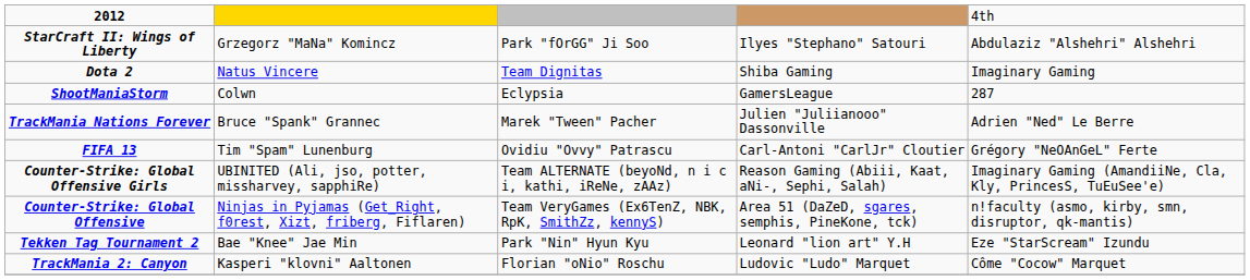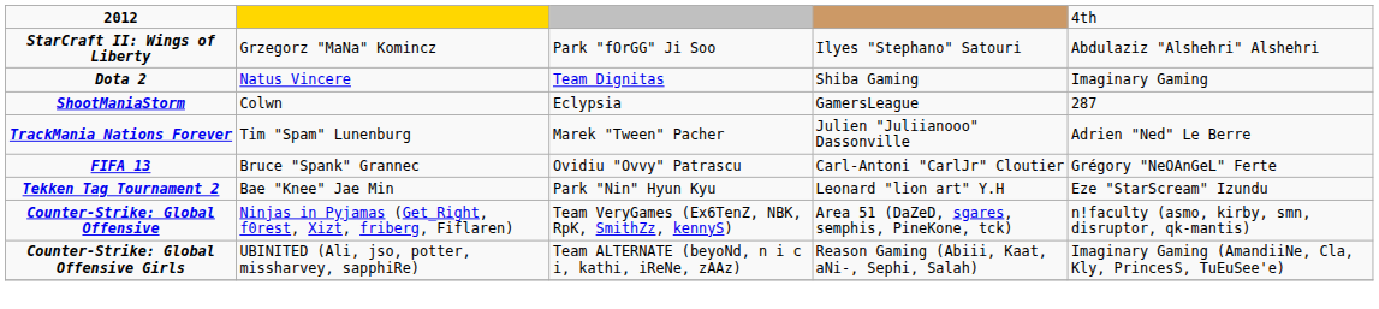 <table class="wikitable" style="text-align:left">
 <tr>
 <td style="text-align:center"><strong>2012</strong></td>
 <td style="text-align:center" bgcolor="gold"></td>
 <td style="text-align:center" bgcolor="silver"></td>
 <td style="text-align:center" bgcolor="CC9966"></td>
 <td>4th</td>
 </tr>
 <tr>
 <td style="text-align:center"><strong><em>StarCraft II: Wings of Liberty</em></strong></td>
 <td> Grzegorz "MaNa" Komincz</td>
 <td> Park "fOrGG" Ji Soo</td>
 <td> Ilyes "Stephano" Satouri</td>
 <td> Abdulaziz "Alshehri" Alshehri</td>
 </tr>
 <tr>
 <td style="text-align:center"><strong><em>Dota 2</em></strong></td>
 <td> <a href='#'>Natus Vincere</a></td>
 <td> <a href='#'>Team Dignitas</a></td>
 <td> Shiba Gaming</td>
 <td> Imaginary Gaming</td>
 </tr>
 <tr>
 <td style="text-align:center"><strong><em><a href='#'>ShootMania</a><a href='#'>Storm</a></em></strong></td>
 <td> Colwn</td>
 <td> Eclypsia</td>
 <td> GamersLeague</td>
 <td> 287</td>
 </tr>
 <tr>
 <td style="text-align:center"><strong><em><a href='#'>TrackMania Nations Forever</a></em></strong></td>
-<td> Bruce "Spank" Grannec</td>
+<td> Tim "Spam" Lunenburg</td>
 <td> Marek "Tween" Pacher</td>
 <td> Julien "Juliianooo" Dassonville</td>
 <td> Adrien "Ned" Le Berre</td>
 </tr>
 <tr>
 <td style="text-align:center"><strong><em><a href='#'>FIFA 13</a></em></strong></td>
-<td> Tim "Spam" Lunenburg</td>
+<td> Bruce "Spank" Grannec</td>
 <td> Ovidiu "Ovvy" Patrascu</td>
 <td> Carl-Antoni "CarlJr" Cloutier</td>
 <td> Grégory "NeOAnGeL" Ferte</td>
+</tr>
+<tr>
+<td style="text-align:center"><strong><em><a href='#'>Tekken Tag Tournament 2</a></em></strong></td>
+<td> Bae "Knee" Jae Min</td>
+<td> Park "Nin" Hyun Kyu</td>
+<td> Leonard "lion art" Y.H</td>
+<td> Eze "StarScream" Izundu</td>
+</tr>
+<tr>
+<td style="text-align:center"><strong><em><a href='#'>Counter-Strike: Global Offensive</a></em></strong></td>
+<td> <a href='#'>Ninjas in Pyjamas</a> (<a href='#'>Get_Right</a>, <a href='#'>f0rest</a>, <a href='#'>Xizt</a>, <a href='#'>friberg</a>, Fiflaren)</td>
+<td> Team VeryGames (Ex6TenZ, NBK, RpK, <a href='#'>SmithZz</a>, <a href='#'>kennyS</a>)</td>
+<td> Area 51 (DaZeD, <a href='#'>sgares</a>, semphis, PineKone, tck)</td>
+<td> n!faculty (asmo, kirby, smn, disruptor, qk-mantis)</td>
 </tr>
 <tr>
 <td style="text-align:center"><strong><em>Counter-Strike: Global Offensive Girls</em></strong></td>
 <td> UBINITED (Ali, jso, potter, missharvey, sapphiRe)</td>
 <td> Team ALTERNATE (beyoNd, n i c i, kathi, iReNe, zAAz)</td>
 <td> Reason Gaming (Abiii, Kaat, aNi-, Sephi, Salah)</td>
 <td> Imaginary Gaming (AmandiiNe, Cla, Kly, PrincesS, TuEuSee'e)</td>
 </tr>
 <tr>
-<td style="text-align:center"><strong><em><a href='#'>Counter-Strike: Global Offensive</a></em></strong></td>
-<td> <a href='#'>Ninjas in Pyjamas</a> (<a href='#'>Get_Right</a>, <a href='#'>f0rest</a>, <a href='#'>Xizt</a>, <a href='#'>friberg</a>, Fiflaren)</td>
-<td> Team VeryGames (Ex6TenZ, NBK, RpK, <a href='#'>SmithZz</a>, <a href='#'>kennyS</a>)</td>
-<td> Area 51 (DaZeD, <a href='#'>sgares</a>, semphis, PineKone, tck)</td>
-<td> n!faculty (asmo, kirby, smn, disruptor, qk-mantis)</td>
-</tr>
-<tr>
-<td style="text-align:center"><strong><em><a href='#'>Tekken Tag Tournament 2</a></em></strong></td>
-<td> Bae "Knee" Jae Min</td>
-<td> Park "Nin" Hyun Kyu</td>
-<td> Leonard "lion art" Y.H</td>
-<td> Eze "StarScream" Izundu</td>
-</tr>
-<tr>
-<td style="text-align:center"><strong><em><a href='#'>TrackMania 2: Canyon</a></em></strong></td>
-<td> Kasperi "klovni" Aaltonen</td>
-<td> Florian "oNio" Roschu</td>
-<td> Ludovic "Ludo" Marquet</td>
-<td> Côme "Cocow" Marquet</td>
-</tr>
-<tr>
 </tr>
 </table>
